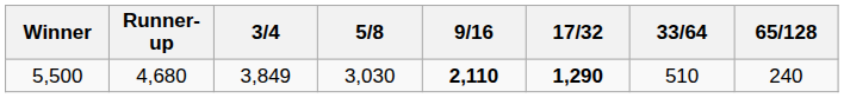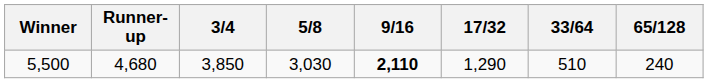 <table class="wikitable">
 <tr>
 <th width=75>Winner</th>
 <th width=75>Runner-up</th>
 <th width=75>3/4</th>
 <th width=75>5/8</th>
 <th width=75>9/16</th>
 <th width=75>17/32</th>
 <th width=75>33/64</th>
 <th width=75>65/128</th>
 </tr>
 <tr>
 <td align=center>5,500</td>
 <td align=center>4,680</td>
-<td align=center>3,849</td>
+<td align=center>3,850</td>
 <td align=center>3,030</td>
 <td align=center><strong>2,110</strong></td>
-<td align=center><strong>1,290</strong></td>
+<td align=center>1,290</td>
 <td align=center>510</td>
 <td align=center>240</td>
 </tr>
 </table>
